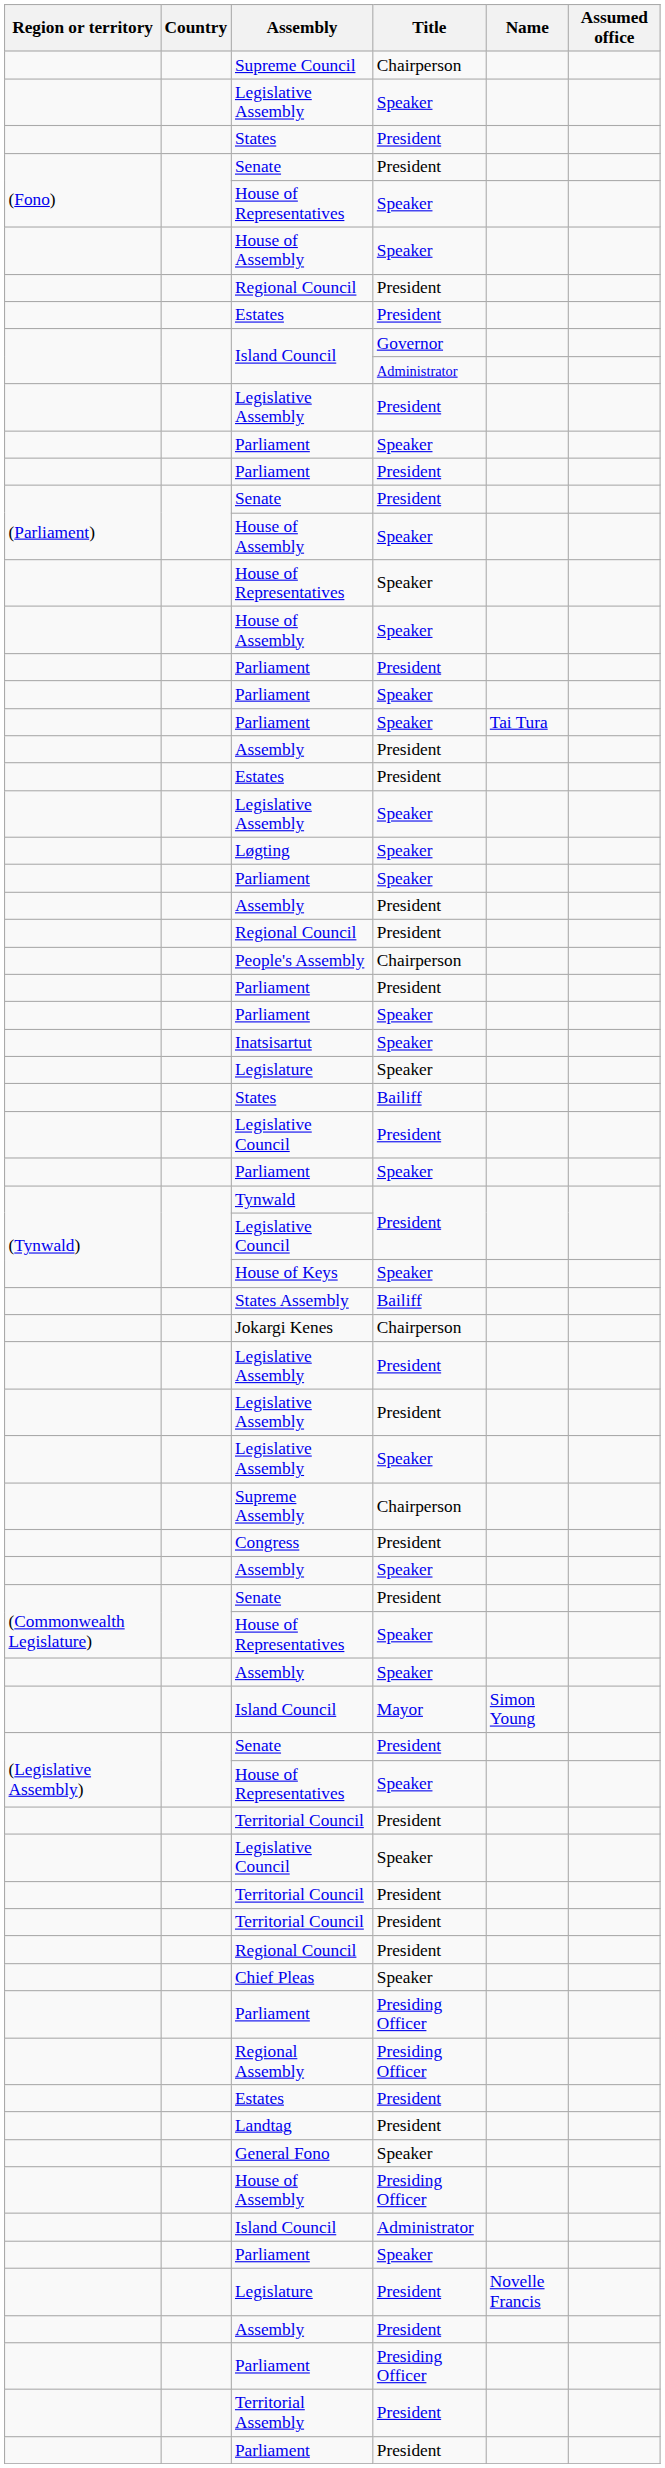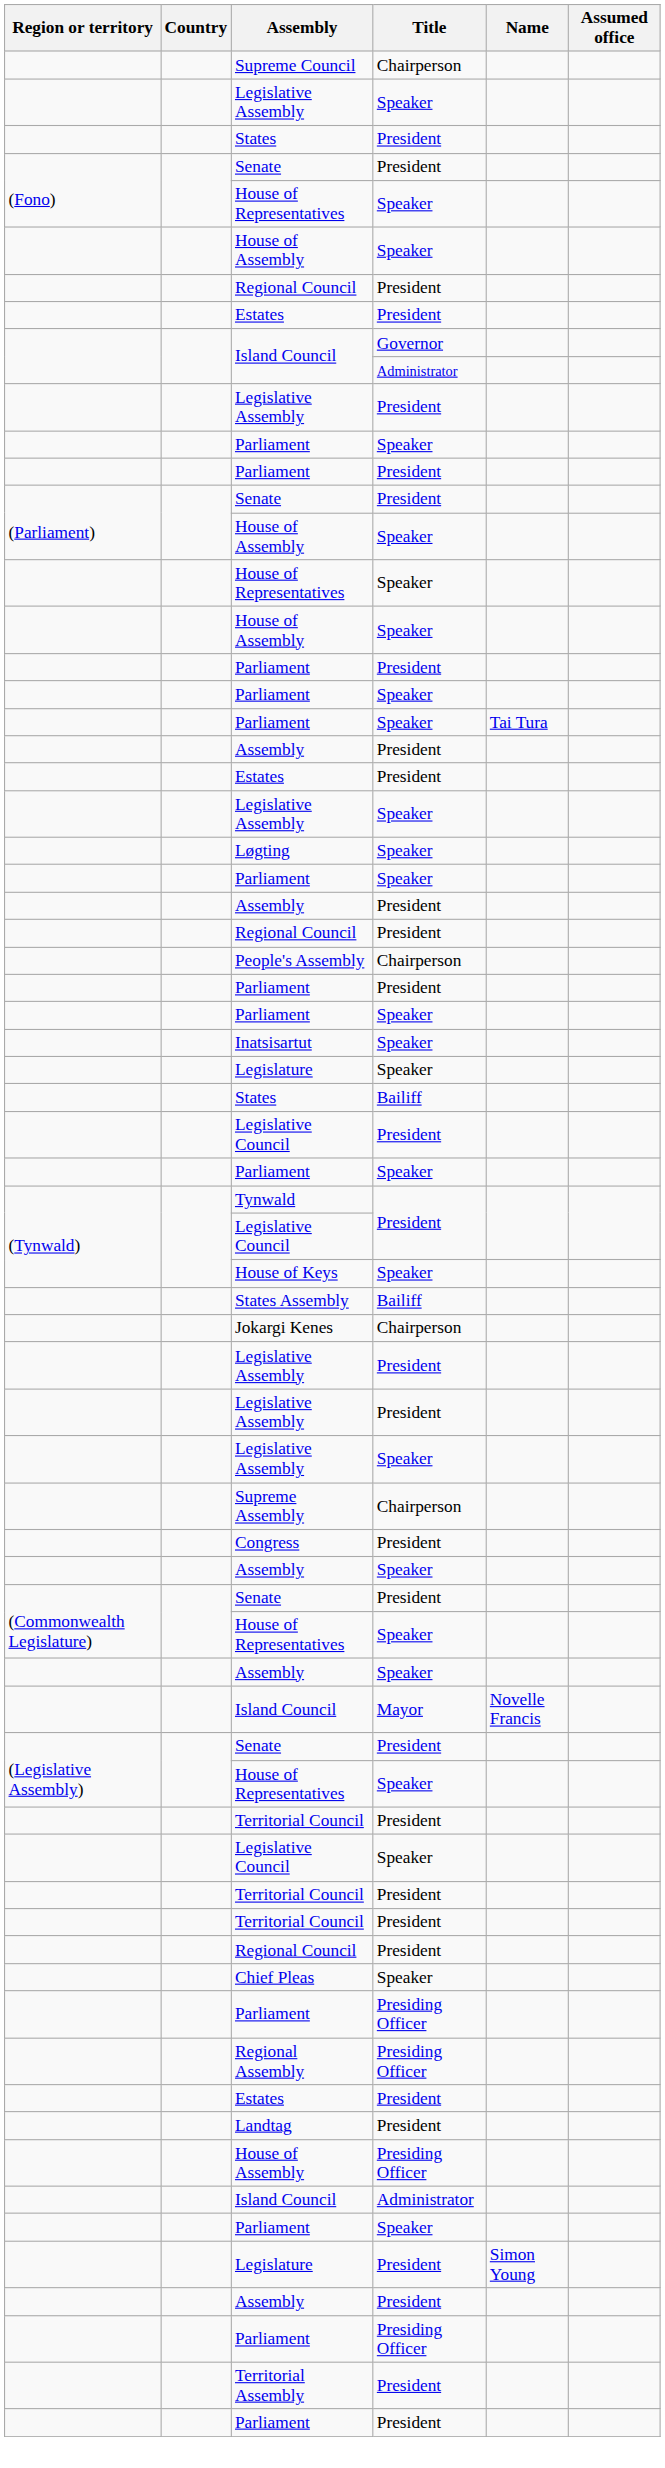 <table class="sortable wikitable">
 <tr>
 <th>Region or territory</th>
 <th>Country</th>
 <th>Assembly</th>
 <th>Title</th>
 <th>Name</th>
 <th>Assumed office</th>
 </tr>
 <tr>
 <td></td>
 <td></td>
 <td><a href='#'>Supreme Council</a></td>
 <td>Chairperson</td>
 <td></td>
 <td></td>
 </tr>
 <tr>
 <td></td>
 <td></td>
 <td><a href='#'>Legislative Assembly</a></td>
 <td><a href='#'>Speaker</a></td>
 <td></td>
 <td></td>
 </tr>
 <tr>
 <td></td>
 <td></td>
 <td><a href='#'>States</a></td>
 <td><a href='#'>President</a></td>
 <td></td>
 <td></td>
 </tr>
 <tr>
 <td rowspan="2"><br>(<a href='#'>Fono</a>)</td>
 <td rowspan="2"></td>
 <td><a href='#'>Senate</a></td>
 <td>President</td>
 <td></td>
 <td></td>
 </tr>
 <tr>
 <td><a href='#'>House of Representatives</a></td>
 <td><a href='#'>Speaker</a></td>
 <td></td>
 <td></td>
 </tr>
 <tr>
 <td></td>
 <td></td>
 <td><a href='#'>House of Assembly</a></td>
 <td><a href='#'>Speaker</a></td>
 <td></td>
 <td></td>
 </tr>
 <tr>
 <td></td>
 <td></td>
 <td><a href='#'>Regional Council</a></td>
 <td>President</td>
 <td></td>
 <td></td>
 </tr>
 <tr>
 <td></td>
 <td></td>
 <td><a href='#'>Estates</a></td>
 <td><a href='#'>President</a></td>
 <td></td>
 <td></td>
 </tr>
 <tr>
 <td rowspan="2"></td>
 <td rowspan="2"></td>
 <td rowspan="2"><a href='#'>Island Council</a></td>
 <td><a href='#'>Governor</a></td>
 <td></td>
 <td></td>
 </tr>
 <tr>
 <td><small><a href='#'>Administrator</a></small></td>
 <td></td>
 <td></td>
 </tr>
 <tr>
 <td></td>
 <td></td>
 <td><a href='#'>Legislative Assembly</a></td>
 <td><a href='#'>President</a></td>
 <td></td>
 <td></td>
 </tr>
 <tr>
 <td></td>
 <td></td>
 <td><a href='#'>Parliament</a></td>
 <td><a href='#'>Speaker</a></td>
 <td></td>
 <td></td>
 </tr>
 <tr>
 <td></td>
 <td></td>
 <td><a href='#'>Parliament</a></td>
 <td><a href='#'>President</a></td>
 <td></td>
 <td></td>
 </tr>
 <tr>
 <td rowspan="2"><br>(<a href='#'>Parliament</a>)</td>
 <td rowspan="2"></td>
 <td><a href='#'>Senate</a></td>
 <td><a href='#'>President</a></td>
 <td></td>
 <td></td>
 </tr>
 <tr>
 <td><a href='#'>House of Assembly</a></td>
 <td><a href='#'>Speaker</a></td>
 <td></td>
 <td></td>
 </tr>
 <tr>
 <td></td>
 <td></td>
 <td><a href='#'>House of Representatives</a></td>
 <td>Speaker</td>
 <td></td>
 <td></td>
 </tr>
 <tr>
 <td></td>
 <td></td>
 <td><a href='#'>House of Assembly</a></td>
 <td><a href='#'>Speaker</a></td>
 <td></td>
 <td></td>
 </tr>
 <tr>
 <td></td>
 <td></td>
 <td><a href='#'>Parliament</a></td>
 <td><a href='#'>President</a></td>
 <td></td>
 <td></td>
 </tr>
 <tr>
 <td></td>
 <td></td>
 <td><a href='#'>Parliament</a></td>
 <td><a href='#'>Speaker</a></td>
 <td></td>
 <td></td>
 </tr>
 <tr>
 <td></td>
 <td></td>
 <td><a href='#'>Parliament</a></td>
 <td><a href='#'>Speaker</a></td>
 <td><a href='#'>Tai Tura</a></td>
 <td></td>
 </tr>
 <tr>
 <td></td>
 <td></td>
 <td><a href='#'>Assembly</a></td>
 <td>President</td>
 <td></td>
 <td></td>
 </tr>
 <tr>
 <td></td>
 <td></td>
 <td><a href='#'>Estates</a></td>
 <td>President</td>
 <td></td>
 <td></td>
 </tr>
 <tr>
 <td></td>
 <td></td>
 <td><a href='#'>Legislative Assembly</a></td>
 <td><a href='#'>Speaker</a></td>
 <td></td>
 <td></td>
 </tr>
 <tr>
 <td></td>
 <td></td>
 <td><a href='#'>Løgting</a></td>
 <td><a href='#'>Speaker</a></td>
 <td></td>
 <td></td>
 </tr>
 <tr>
 <td></td>
 <td></td>
 <td><a href='#'>Parliament</a></td>
 <td><a href='#'>Speaker</a></td>
 <td></td>
 <td></td>
 </tr>
 <tr>
 <td></td>
 <td></td>
 <td><a href='#'>Assembly</a></td>
 <td>President</td>
 <td></td>
 <td></td>
 </tr>
 <tr>
 <td></td>
 <td></td>
 <td><a href='#'>Regional Council</a></td>
 <td>President</td>
 <td></td>
 <td></td>
 </tr>
 <tr>
 <td></td>
 <td></td>
 <td><a href='#'>People's Assembly</a></td>
 <td>Chairperson</td>
 <td></td>
 <td></td>
 </tr>
 <tr>
 <td></td>
 <td></td>
 <td><a href='#'>Parliament</a></td>
 <td>President</td>
 <td></td>
 <td></td>
 </tr>
 <tr>
 <td></td>
 <td></td>
 <td><a href='#'>Parliament</a></td>
 <td><a href='#'>Speaker</a></td>
 <td></td>
 <td></td>
 </tr>
 <tr>
 <td></td>
 <td></td>
 <td><a href='#'>Inatsisartut</a></td>
 <td><a href='#'>Speaker</a></td>
 <td></td>
 <td></td>
 </tr>
 <tr>
 <td></td>
 <td></td>
 <td><a href='#'>Legislature</a></td>
 <td>Speaker</td>
 <td></td>
 <td></td>
 </tr>
 <tr>
 <td></td>
 <td></td>
 <td><a href='#'>States</a></td>
 <td><a href='#'>Bailiff</a></td>
 <td></td>
 <td></td>
 </tr>
 <tr>
 <td></td>
 <td></td>
 <td><a href='#'>Legislative Council</a></td>
 <td><a href='#'>President</a></td>
 <td></td>
 <td></td>
 </tr>
 <tr>
 <td></td>
 <td></td>
 <td><a href='#'>Parliament</a></td>
 <td><a href='#'>Speaker</a></td>
 <td></td>
 <td></td>
 </tr>
 <tr>
 <td rowspan="3"><br>(<a href='#'>Tynwald</a>)</td>
 <td rowspan="3"></td>
 <td><a href='#'>Tynwald</a></td>
 <td rowspan="2"><a href='#'>President</a></td>
 <td rowspan="2"></td>
 <td rowspan="2"></td>
 </tr>
 <tr>
 <td><a href='#'>Legislative Council</a></td>
 </tr>
 <tr>
 <td><a href='#'>House of Keys</a></td>
 <td><a href='#'>Speaker</a></td>
 <td></td>
 <td></td>
 </tr>
 <tr>
 <td></td>
 <td></td>
 <td><a href='#'>States Assembly</a></td>
 <td><a href='#'>Bailiff</a></td>
 <td></td>
 <td></td>
 </tr>
 <tr>
 <td></td>
 <td></td>
 <td>Jokargi Kenes</td>
 <td>Chairperson</td>
 <td></td>
 <td></td>
 </tr>
 <tr>
 <td></td>
 <td></td>
 <td><a href='#'>Legislative Assembly</a></td>
 <td><a href='#'>President</a></td>
 <td></td>
 <td></td>
 </tr>
 <tr>
 <td></td>
 <td></td>
 <td><a href='#'>Legislative Assembly</a></td>
 <td>President</td>
 <td></td>
 <td></td>
 </tr>
 <tr>
 <td></td>
 <td></td>
 <td><a href='#'>Legislative Assembly</a></td>
 <td><a href='#'>Speaker</a></td>
 <td></td>
 <td></td>
 </tr>
 <tr>
 <td></td>
 <td></td>
 <td><a href='#'>Supreme Assembly</a></td>
 <td>Chairperson</td>
 <td></td>
 <td></td>
 </tr>
 <tr>
 <td></td>
 <td></td>
 <td><a href='#'>Congress</a></td>
 <td>President</td>
 <td></td>
 <td></td>
 </tr>
 <tr>
 <td></td>
 <td></td>
 <td><a href='#'>Assembly</a></td>
 <td><a href='#'>Speaker</a></td>
 <td></td>
 <td></td>
 </tr>
 <tr>
 <td rowspan="2"><br>(<a href='#'>Commonwealth Legislature</a>)</td>
 <td rowspan="2"></td>
 <td><a href='#'>Senate</a></td>
 <td>President</td>
 <td></td>
 <td></td>
 </tr>
 <tr>
 <td><a href='#'>House of Representatives</a></td>
 <td><a href='#'>Speaker</a></td>
 <td></td>
 <td></td>
 </tr>
 <tr>
 <td></td>
 <td></td>
 <td><a href='#'>Assembly</a></td>
 <td><a href='#'>Speaker</a></td>
 <td></td>
 <td></td>
 </tr>
 <tr>
 <td></td>
 <td></td>
 <td><a href='#'>Island Council</a></td>
 <td><a href='#'>Mayor</a></td>
-<td><a href='#'>Simon Young</a></td>
+<td><a href='#'>Novelle Francis</a></td>
 <td></td>
 </tr>
 <tr>
 <td rowspan="2"><br>(<a href='#'>Legislative Assembly</a>)</td>
 <td rowspan="2"></td>
 <td><a href='#'>Senate</a></td>
 <td><a href='#'>President</a></td>
 <td></td>
 <td></td>
 </tr>
 <tr>
 <td><a href='#'>House of Representatives</a></td>
 <td><a href='#'>Speaker</a></td>
 <td></td>
 <td></td>
 </tr>
 <tr>
 <td></td>
 <td></td>
 <td><a href='#'>Territorial Council</a></td>
 <td>President</td>
 <td></td>
 <td></td>
 </tr>
 <tr>
 <td></td>
 <td></td>
 <td><a href='#'>Legislative Council</a></td>
 <td>Speaker</td>
 <td></td>
 <td></td>
 </tr>
 <tr>
 <td></td>
 <td></td>
 <td><a href='#'>Territorial Council</a></td>
 <td>President</td>
 <td></td>
 <td></td>
 </tr>
 <tr>
 <td></td>
 <td></td>
 <td><a href='#'>Territorial Council</a></td>
 <td>President</td>
 <td></td>
 <td></td>
 </tr>
 <tr>
 <td></td>
 <td></td>
 <td><a href='#'>Regional Council</a></td>
 <td>President</td>
 <td></td>
 <td></td>
 </tr>
 <tr>
 <td></td>
 <td></td>
 <td><a href='#'>Chief Pleas</a></td>
 <td>Speaker</td>
 <td></td>
 <td></td>
 </tr>
 <tr>
 <td></td>
 <td></td>
 <td><a href='#'>Parliament</a></td>
 <td><a href='#'>Presiding Officer</a></td>
 <td></td>
 <td></td>
 </tr>
 <tr>
 <td></td>
 <td></td>
 <td><a href='#'>Regional Assembly</a></td>
 <td><a href='#'>Presiding Officer</a></td>
 <td></td>
 <td></td>
 </tr>
 <tr>
 <td></td>
 <td></td>
 <td><a href='#'>Estates</a></td>
 <td><a href='#'>President</a></td>
 <td></td>
 <td></td>
 </tr>
 <tr>
 <td></td>
 <td></td>
 <td><a href='#'>Landtag</a></td>
 <td>President</td>
 <td></td>
 <td></td>
 </tr>
 <tr>
 <td></td>
 <td></td>
-<td><a href='#'>General Fono</a></td>
-<td>Speaker</td>
-<td></td>
-<td></td>
-</tr>
-<tr>
-<td></td>
-<td></td>
 <td><a href='#'>House of Assembly</a></td>
 <td><a href='#'>Presiding Officer</a></td>
 <td></td>
 <td></td>
 </tr>
 <tr>
 <td></td>
 <td></td>
 <td><a href='#'>Island Council</a></td>
 <td><a href='#'>Administrator</a></td>
 <td></td>
 <td></td>
 </tr>
 <tr>
 <td></td>
 <td></td>
 <td><a href='#'>Parliament</a></td>
 <td><a href='#'>Speaker</a></td>
 <td></td>
 <td></td>
 </tr>
 <tr>
 <td></td>
 <td></td>
 <td><a href='#'>Legislature</a></td>
 <td><a href='#'>President</a></td>
-<td><a href='#'>Novelle Francis</a></td>
+<td><a href='#'>Simon Young</a></td>
 <td></td>
 </tr>
 <tr>
 <td></td>
 <td></td>
 <td><a href='#'>Assembly</a></td>
 <td><a href='#'>President</a></td>
 <td></td>
 <td></td>
 </tr>
 <tr>
 <td></td>
 <td></td>
 <td><a href='#'>Parliament</a></td>
 <td><a href='#'>Presiding Officer</a></td>
 <td></td>
 <td></td>
 </tr>
 <tr>
 <td></td>
 <td></td>
 <td><a href='#'>Territorial Assembly</a></td>
 <td><a href='#'>President</a></td>
 <td></td>
 <td></td>
 </tr>
 <tr>
 <td></td>
 <td></td>
 <td><a href='#'>Parliament</a></td>
 <td>President</td>
 <td></td>
 <td></td>
 </tr>
 </table>
